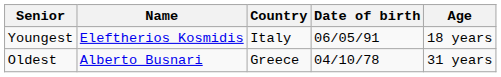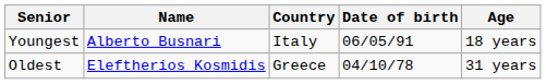 <table class="wikitable">
 <tr>
 <th>Senior</th>
 <th>Name</th>
 <th>Country</th>
 <th>Date of birth</th>
 <th>Age</th>
 </tr>
 <tr>
 <td>Youngest</td>
-<td><a href='#'>Eleftherios Kosmidis</a></td>
+<td><a href='#'>Alberto Busnari</a></td>
 <td>Italy </td>
 <td>06/05/91</td>
 <td>18 years</td>
 </tr>
 <tr>
 <td>Oldest</td>
-<td><a href='#'>Alberto Busnari</a></td>
+<td><a href='#'>Eleftherios Kosmidis</a></td>
 <td>Greece </td>
 <td>04/10/78</td>
 <td>31 years</td>
 </tr>
 </table>
